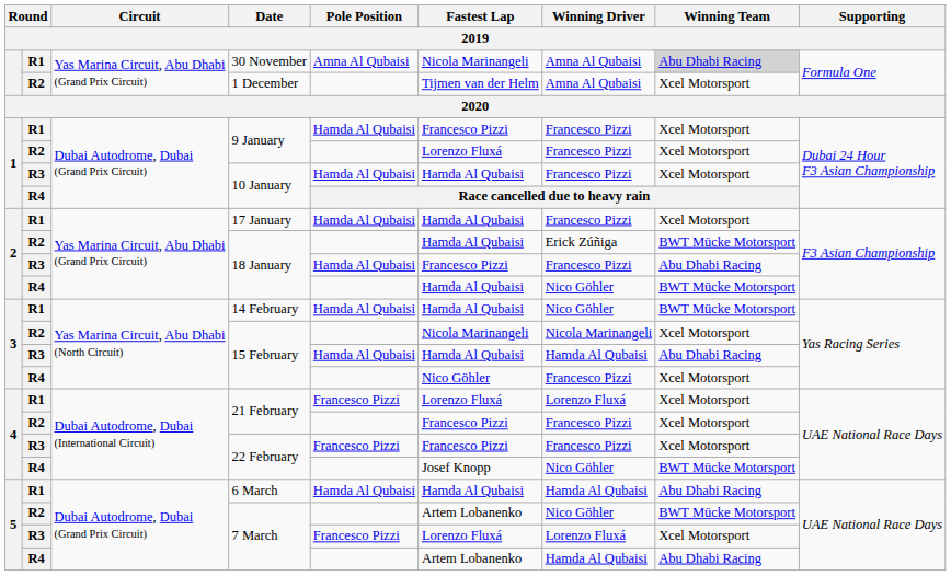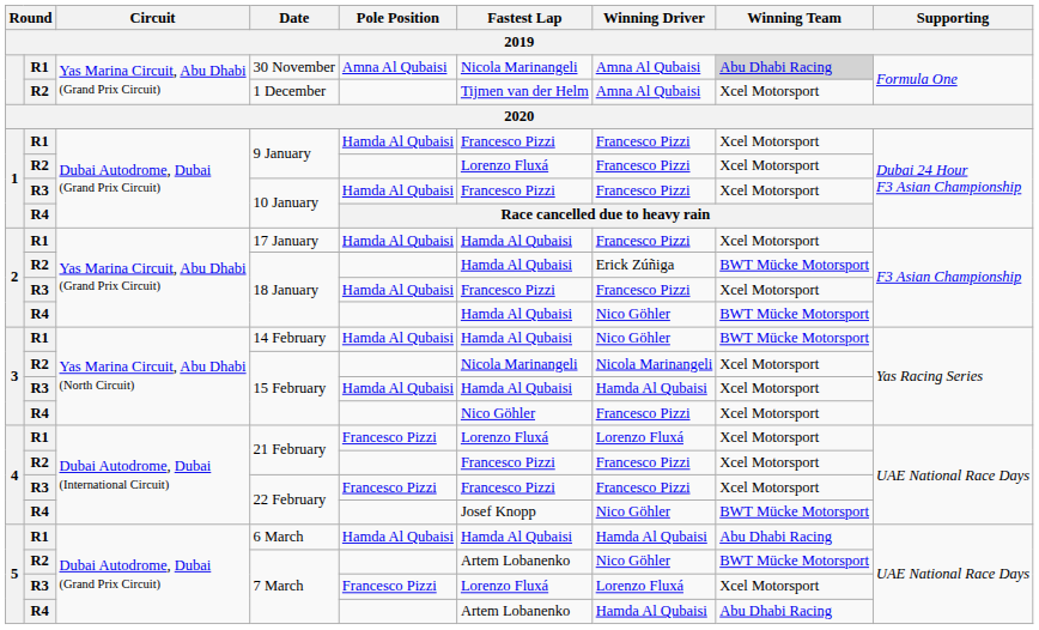 <table class="wikitable" style="font-size: 85%">
 <tr>
 <th colspan=2>Round</th>
 <th>Circuit</th>
 <th>Date</th>
 <th>Pole Position</th>
 <th>Fastest Lap</th>
 <th>Winning Driver</th>
 <th>Winning Team</th>
 <th>Supporting</th>
 </tr>
 <tr>
 <th colspan=9>2019</th>
 </tr>
 <tr>
 <th rowspan=2></th>
 <th>R1</th>
 <td rowspan=2 nowrap><a href='#'>Yas Marina Circuit</a>, <a href='#'>Abu Dhabi</a><br><small>(Grand Prix Circuit)</small></td>
 <td nowrap>30 November</td>
 <td nowrap> <a href='#'>Amna Al Qubaisi</a></td>
 <td nowrap> <a href='#'>Nicola Marinangeli</a></td>
 <td nowrap> <a href='#'>Amna Al Qubaisi</a></td>
 <td nowrap style="background: lightgrey;"> <a href='#'>Abu Dhabi Racing</a></td>
 <td rowspan=2 nowrap><em><a href='#'>Formula One</a></em></td>
 </tr>
 <tr>
 <th>R2</th>
 <td nowrap>1 December</td>
 <td></td>
 <td nowrap> <a href='#'>Tijmen van der Helm</a></td>
 <td nowrap> <a href='#'>Amna Al Qubaisi</a></td>
 <td nowrap> Xcel Motorsport</td>
 </tr>
 <tr>
 <th colspan=9>2020</th>
 </tr>
 <tr>
 <th rowspan=4>1</th>
 <th>R1</th>
 <td rowspan=4><a href='#'>Dubai Autodrome</a>, <a href='#'>Dubai</a><br><small>(Grand Prix Circuit)</small></td>
 <td rowspan=2>9 January</td>
 <td nowrap> <a href='#'>Hamda Al Qubaisi</a></td>
 <td> <a href='#'>Francesco Pizzi</a></td>
 <td> <a href='#'>Francesco Pizzi</a></td>
 <td> Xcel Motorsport</td>
 <td rowspan=4 nowrap><em><a href='#'>Dubai 24 Hour</a><br><a href='#'>F3 Asian Championship</a></em></td>
 </tr>
 <tr>
 <th>R2</th>
 <td></td>
 <td> <a href='#'>Lorenzo Fluxá</a></td>
 <td> <a href='#'>Francesco Pizzi</a></td>
 <td> Xcel Motorsport</td>
 </tr>
 <tr>
 <th>R3</th>
 <td rowspan=2>10 January</td>
 <td> <a href='#'>Hamda Al Qubaisi</a></td>
-<td nowrap> <a href='#'>Hamda Al Qubaisi</a></td>
+<td> <a href='#'>Francesco Pizzi</a></td>
 <td> <a href='#'>Francesco Pizzi</a></td>
 <td> Xcel Motorsport</td>
 </tr>
 <tr>
 <th>R4</th>
 <th colspan=4>Race cancelled due to heavy rain</th>
 </tr>
 <tr>
 <th rowspan=4>2</th>
 <th>R1</th>
 <td rowspan=4><a href='#'>Yas Marina Circuit</a>, <a href='#'>Abu Dhabi</a><br><small>(Grand Prix Circuit)</small></td>
 <td>17 January</td>
 <td nowrap> <a href='#'>Hamda Al Qubaisi</a></td>
 <td nowrap> <a href='#'>Hamda Al Qubaisi</a></td>
 <td> <a href='#'>Francesco Pizzi</a></td>
 <td> Xcel Motorsport</td>
 <td rowspan=4><em><a href='#'>F3 Asian Championship</a></em></td>
 </tr>
 <tr>
 <th>R2</th>
 <td rowspan=3>18 January</td>
 <td></td>
 <td> <a href='#'>Hamda Al Qubaisi</a></td>
 <td> Erick Zúñiga</td>
 <td> <a href='#'>BWT Mücke Motorsport</a></td>
 </tr>
 <tr>
 <th>R3</th>
 <td> <a href='#'>Hamda Al Qubaisi</a></td>
 <td> <a href='#'>Francesco Pizzi</a></td>
 <td> <a href='#'>Francesco Pizzi</a></td>
-<td> <a href='#'>Abu Dhabi Racing</a></td>
+<td> Xcel Motorsport</td>
 </tr>
 <tr>
 <th>R4</th>
 <td></td>
 <td> <a href='#'>Hamda Al Qubaisi</a></td>
 <td> <a href='#'>Nico Göhler</a></td>
 <td> <a href='#'>BWT Mücke Motorsport</a></td>
 </tr>
 <tr>
 <th rowspan=4>3</th>
 <th>R1</th>
 <td rowspan=4><a href='#'>Yas Marina Circuit</a>, <a href='#'>Abu Dhabi</a><br><small>(North Circuit)</small></td>
 <td>14 February</td>
 <td> <a href='#'>Hamda Al Qubaisi</a></td>
 <td> <a href='#'>Hamda Al Qubaisi</a></td>
 <td> <a href='#'>Nico Göhler</a></td>
 <td> <a href='#'>BWT Mücke Motorsport</a></td>
 <td rowspan=4><em>Yas Racing Series</em></td>
 </tr>
 <tr>
 <th>R2</th>
 <td rowspan=3>15 February</td>
 <td></td>
 <td nowrap> <a href='#'>Nicola Marinangeli</a></td>
 <td nowrap> <a href='#'>Nicola Marinangeli</a></td>
 <td> Xcel Motorsport</td>
 </tr>
 <tr>
 <th>R3</th>
 <td> <a href='#'>Hamda Al Qubaisi</a></td>
 <td> <a href='#'>Hamda Al Qubaisi</a></td>
 <td> <a href='#'>Hamda Al Qubaisi</a></td>
-<td> <a href='#'>Abu Dhabi Racing</a></td>
+<td> Xcel Motorsport</td>
 </tr>
 <tr>
 <th>R4</th>
 <td></td>
 <td> <a href='#'>Nico Göhler</a></td>
 <td> <a href='#'>Francesco Pizzi</a></td>
 <td> Xcel Motorsport</td>
 </tr>
 <tr>
 <th rowspan=4>4</th>
 <th>R1</th>
 <td rowspan=4><a href='#'>Dubai Autodrome</a>, <a href='#'>Dubai</a><br><small>(International Circuit)</small></td>
 <td rowspan=2>21 February</td>
 <td> <a href='#'>Francesco Pizzi</a></td>
 <td> <a href='#'>Lorenzo Fluxá</a></td>
 <td> <a href='#'>Lorenzo Fluxá</a></td>
 <td> Xcel Motorsport</td>
 <td rowspan=4><em>UAE National Race Days</em></td>
 </tr>
 <tr>
 <th>R2</th>
 <td></td>
 <td> <a href='#'>Francesco Pizzi</a></td>
 <td> <a href='#'>Francesco Pizzi</a></td>
 <td> Xcel Motorsport</td>
 </tr>
 <tr>
 <th>R3</th>
 <td rowspan=2>22 February</td>
 <td> <a href='#'>Francesco Pizzi</a></td>
 <td> <a href='#'>Francesco Pizzi</a></td>
 <td> <a href='#'>Francesco Pizzi</a></td>
 <td> Xcel Motorsport</td>
 </tr>
 <tr>
 <th>R4</th>
 <td></td>
 <td> Josef Knopp</td>
 <td> <a href='#'>Nico Göhler</a></td>
 <td> <a href='#'>BWT Mücke Motorsport</a></td>
 </tr>
 <tr>
 <th rowspan=4>5</th>
 <th>R1</th>
 <td rowspan=4><a href='#'>Dubai Autodrome</a>, <a href='#'>Dubai</a><br><small>(Grand Prix Circuit)</small></td>
 <td>6 March</td>
 <td nowrap> <a href='#'>Hamda Al Qubaisi</a></td>
 <td nowrap> <a href='#'>Hamda Al Qubaisi</a></td>
 <td nowrap> <a href='#'>Hamda Al Qubaisi</a></td>
 <td> <a href='#'>Abu Dhabi Racing</a></td>
 <td rowspan=4 nowrap><em>UAE National Race Days</em></td>
 </tr>
 <tr>
 <th>R2</th>
 <td rowspan=3>7 March</td>
 <td></td>
 <td> Artem Lobanenko</td>
 <td> <a href='#'>Nico Göhler</a></td>
 <td nowrap> <a href='#'>BWT Mücke Motorsport</a></td>
 </tr>
 <tr>
 <th>R3</th>
 <td> <a href='#'>Francesco Pizzi</a></td>
 <td> <a href='#'>Lorenzo Fluxá</a></td>
 <td> <a href='#'>Lorenzo Fluxá</a></td>
 <td> Xcel Motorsport</td>
 </tr>
 <tr>
 <th>R4</th>
 <td></td>
 <td> Artem Lobanenko</td>
 <td> <a href='#'>Hamda Al Qubaisi</a></td>
 <td> <a href='#'>Abu Dhabi Racing</a></td>
 </tr>
 </table>
